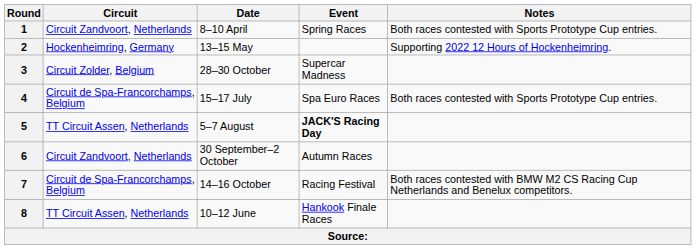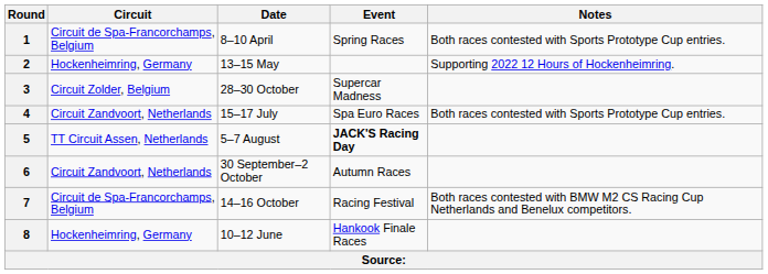 <table class="wikitable" style="font-size: 85%;">
 <tr>
 <th>Round</th>
 <th>Circuit</th>
 <th>Date</th>
 <th>Event</th>
 <th>Notes</th>
 </tr>
 <tr>
 <th>1</th>
-<td> <a href='#'>Circuit Zandvoort</a>, <a href='#'>Netherlands</a></td>
+<td> <a href='#'>Circuit de Spa-Francorchamps</a>, <a href='#'>Belgium</a></td>
 <td>8–10 April</td>
 <td>Spring Races</td>
 <td>Both races contested with Sports Prototype Cup entries.</td>
 </tr>
 <tr>
 <th>2</th>
 <td> <a href='#'>Hockenheimring</a>, <a href='#'>Germany</a></td>
 <td>13–15 May</td>
 <td></td>
 <td>Supporting <a href='#'>2022 12 Hours of Hockenheimring</a>.</td>
 </tr>
 <tr>
 <th>3</th>
 <td> <a href='#'>Circuit Zolder</a>, <a href='#'>Belgium</a></td>
 <td>28–30 October</td>
 <td>Supercar Madness</td>
 <td></td>
 </tr>
 <tr>
 <th>4</th>
-<td> <a href='#'>Circuit de Spa-Francorchamps</a>, <a href='#'>Belgium</a></td>
+<td> <a href='#'>Circuit Zandvoort</a>, <a href='#'>Netherlands</a></td>
 <td>15–17 July</td>
 <td>Spa Euro Races</td>
 <td>Both races contested with Sports Prototype Cup entries.</td>
 </tr>
 <tr>
 <th>5</th>
 <td> <a href='#'>TT Circuit Assen</a>, <a href='#'>Netherlands</a></td>
 <td>5–7 August</td>
 <td><strong>JACK'S Racing Day</strong></td>
 <td></td>
 </tr>
 <tr>
 <th>6</th>
 <td> <a href='#'>Circuit Zandvoort</a>, <a href='#'>Netherlands</a></td>
 <td>30 September–2 October</td>
 <td>Autumn Races</td>
 <td></td>
 </tr>
 <tr>
 <th>7</th>
 <td> <a href='#'>Circuit de Spa-Francorchamps</a>, <a href='#'>Belgium</a></td>
 <td>14–16 October</td>
 <td>Racing Festival</td>
 <td>Both races contested with BMW M2 CS Racing Cup Netherlands and Benelux competitors.</td>
 </tr>
 <tr>
 <th>8</th>
-<td> <a href='#'>TT Circuit Assen</a>, <a href='#'>Netherlands</a></td>
+<td> <a href='#'>Hockenheimring</a>, <a href='#'>Germany</a></td>
 <td>10–12 June</td>
 <td><a href='#'>Hankook</a> Finale Races</td>
 <td></td>
 </tr>
 <tr>
 <th colspan="5">Source:</th>
 </tr>
 </table>
